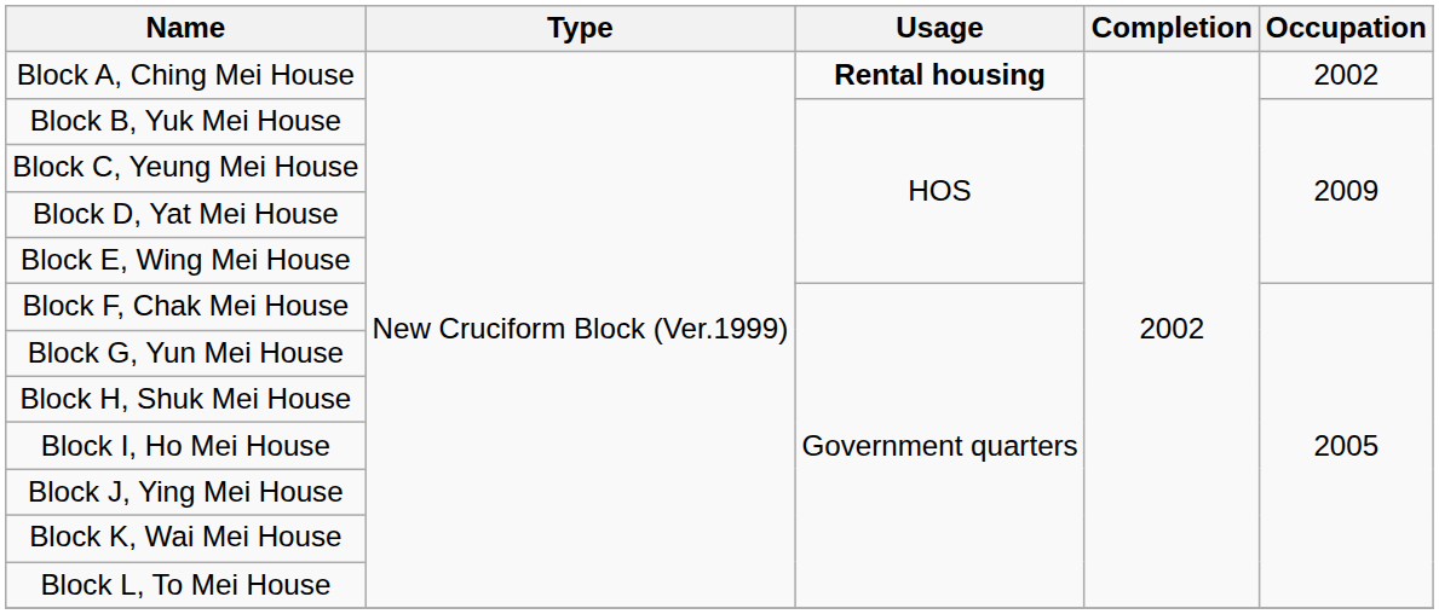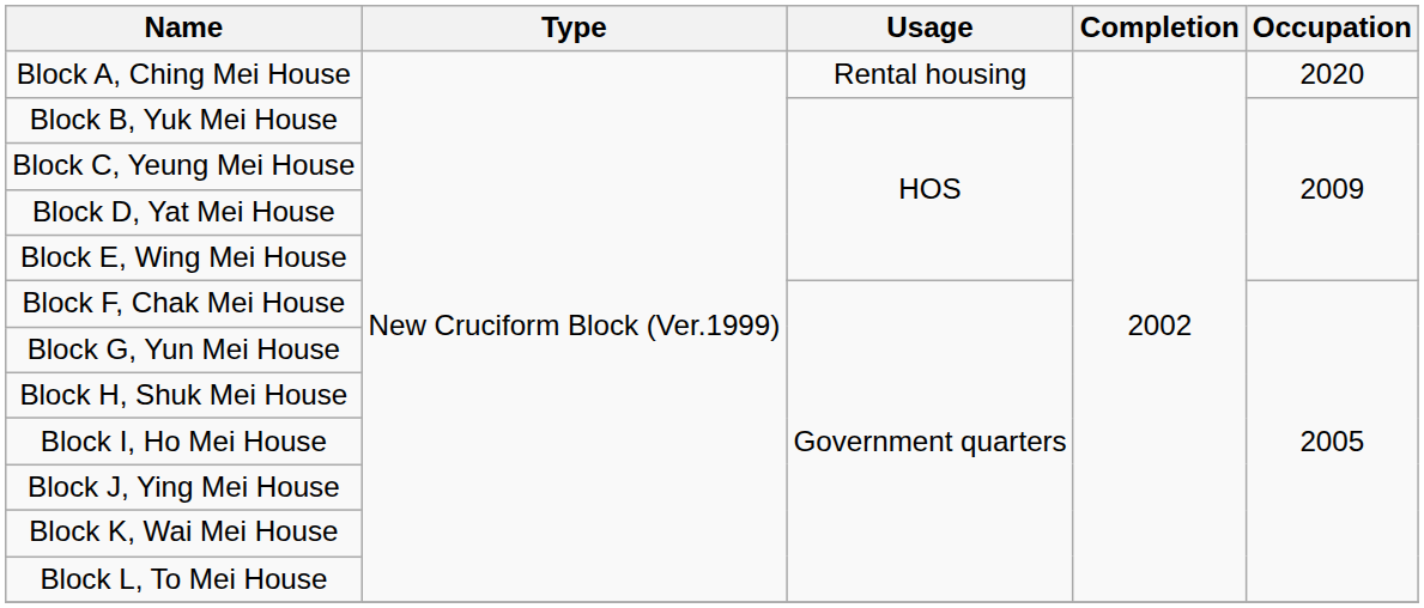 <table class="wikitable" style="text-align: center">
 <tr>
 <th>Name</th>
 <th>Type</th>
 <th>Usage</th>
 <th>Completion</th>
 <th>Occupation</th>
 </tr>
 <tr>
 <td>Block A, Ching Mei House</td>
 <td rowspan="12">New Cruciform Block (Ver.1999)</td>
-<td rowspan="1"><strong>Rental housing</strong></td>
+<td rowspan="1">Rental housing</td>
 <td rowspan="12">2002</td>
-<td rowspan="1">2002</td>
+<td rowspan="1">2020</td>
 </tr>
 <tr>
 <td>Block B, Yuk Mei House</td>
 <td rowspan="4">HOS</td>
 <td rowspan="4">2009</td>
 </tr>
 <tr>
 <td>Block C, Yeung Mei House</td>
 </tr>
 <tr>
 <td>Block D, Yat Mei House</td>
 </tr>
 <tr>
 <td>Block E, Wing Mei House</td>
 </tr>
 <tr>
 <td>Block F, Chak Mei House</td>
 <td rowspan="7">Government quarters</td>
 <td rowspan="7">2005</td>
 </tr>
 <tr>
 <td>Block G, Yun Mei House</td>
 </tr>
 <tr>
 <td>Block H, Shuk Mei House</td>
 </tr>
 <tr>
 <td>Block I, Ho Mei House</td>
 </tr>
 <tr>
 <td>Block J, Ying Mei House</td>
 </tr>
 <tr>
 <td>Block K, Wai Mei House</td>
 </tr>
 <tr>
 <td>Block L, To Mei House</td>
 </tr>
 <tr>
 </tr>
 </table>
